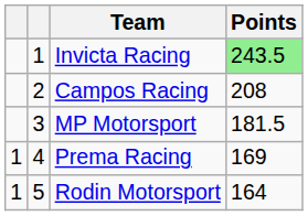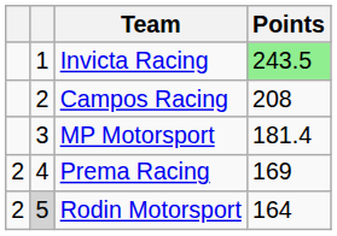 <table class="wikitable" style="font-size: 85%;">
 <tr>
 <th></th>
 <th></th>
 <th>Team</th>
 <th>Points</th>
 </tr>
 <tr>
 <td align="left"></td>
 <td align="center">1</td>
 <td> <a href='#'>Invicta Racing</a></td>
 <td style="background: lightgreen;">243.5</td>
 </tr>
 <tr>
 <td align="left"></td>
 <td align="center">2</td>
 <td> <a href='#'>Campos Racing</a></td>
 <td>208</td>
 </tr>
 <tr>
 <td align="left"></td>
 <td align="center">3</td>
 <td> <a href='#'>MP Motorsport</a></td>
-<td>181.5</td>
+<td>181.4</td>
 </tr>
 <tr>
-<td align="left"> 1</td>
+<td align="left"> 2</td>
 <td align="center">4</td>
 <td> <a href='#'>Prema Racing</a></td>
 <td>169</td>
 </tr>
 <tr>
-<td align="left"> 1</td>
-<td align="center">5</td>
+<td align="left"> 2</td>
+<td align="center" style="background: lightgrey;">5</td>
 <td> <a href='#'>Rodin Motorsport</a></td>
 <td>164</td>
 </tr>
 </table>
